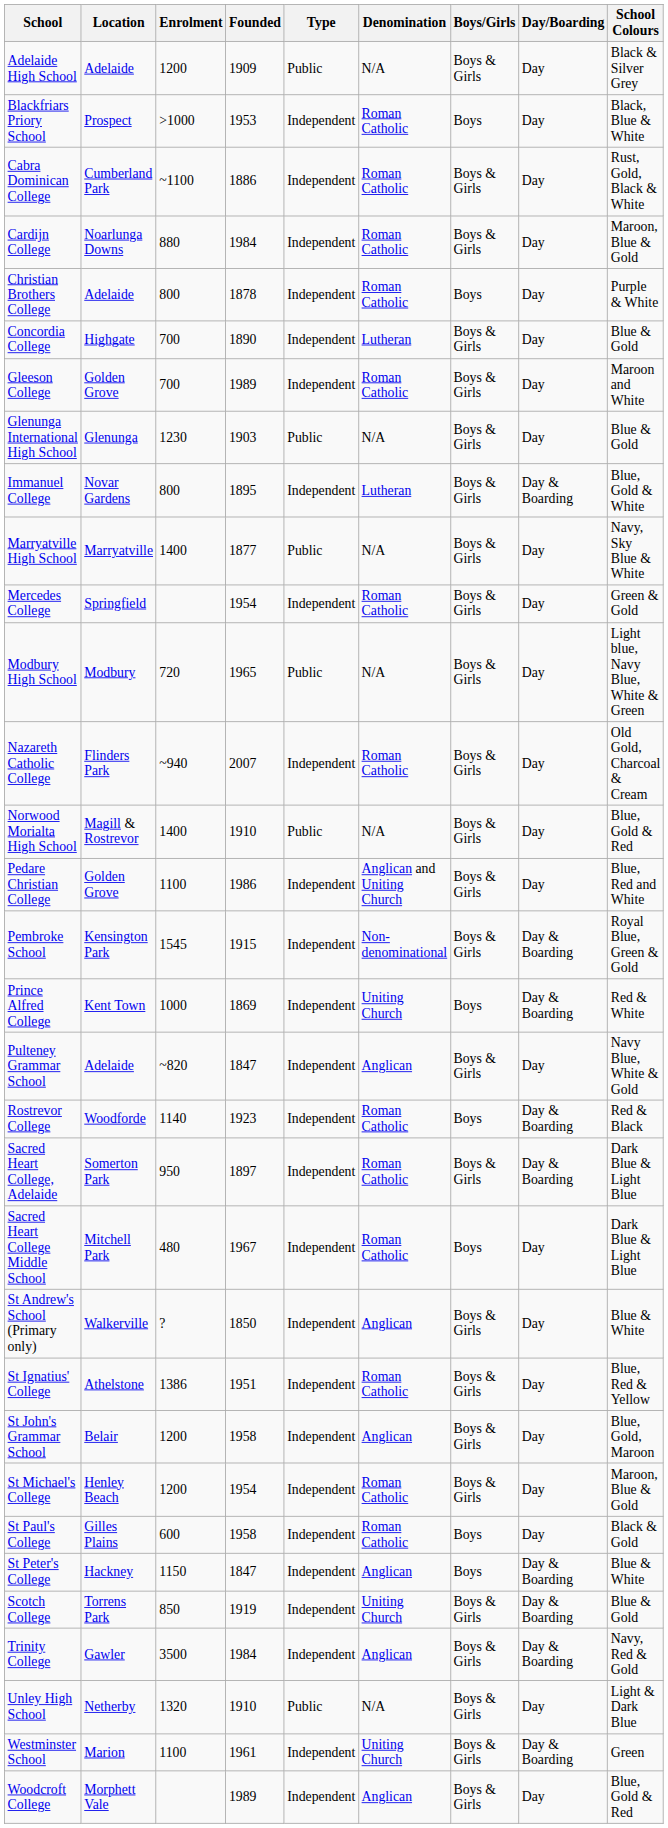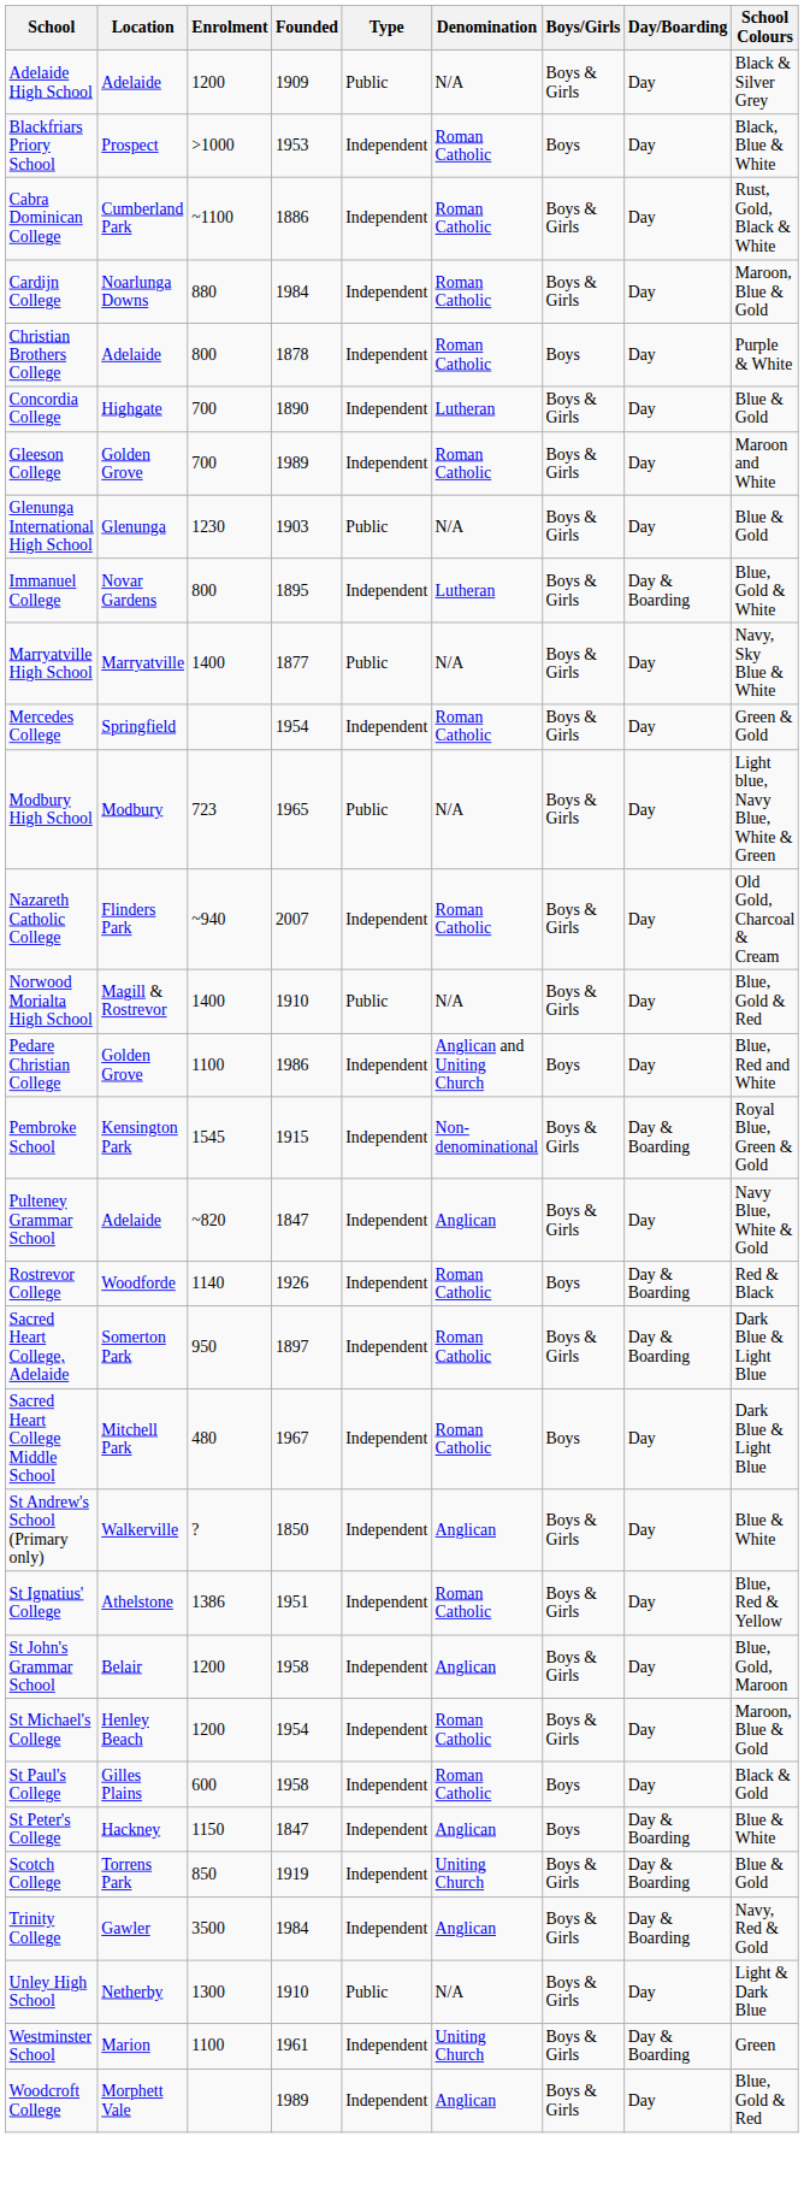 <table class="wikitable sortable">
 <tr>
 <th>School<br></th>
 <th>Location<br></th>
 <th>Enrolment<br></th>
 <th>Founded<br></th>
 <th>Type<br></th>
 <th>Denomination<br></th>
 <th>Boys/Girls<br></th>
 <th>Day/Boarding<br></th>
 <th>School Colours<br></th>
 </tr>
 <tr>
 <td><a href='#'>Adelaide High School</a></td>
 <td><a href='#'>Adelaide</a></td>
 <td>1200</td>
 <td>1909</td>
 <td>Public</td>
 <td>N/A</td>
 <td>Boys & Girls</td>
 <td>Day</td>
 <td>Black & Silver Grey</td>
 </tr>
 <tr>
 <td><a href='#'>Blackfriars Priory School</a></td>
 <td><a href='#'>Prospect</a></td>
 <td>>1000</td>
 <td>1953</td>
 <td>Independent</td>
 <td><a href='#'>Roman Catholic</a></td>
 <td>Boys</td>
 <td>Day</td>
 <td>Black, Blue & White</td>
 </tr>
 <tr>
 <td><a href='#'>Cabra Dominican College</a></td>
 <td><a href='#'>Cumberland Park</a></td>
 <td>~1100</td>
 <td>1886</td>
 <td>Independent</td>
 <td><a href='#'>Roman Catholic</a></td>
 <td>Boys & Girls</td>
 <td>Day</td>
 <td>Rust, Gold, Black & White</td>
 </tr>
 <tr>
 <td><a href='#'>Cardijn College</a></td>
 <td><a href='#'>Noarlunga Downs</a></td>
 <td>880</td>
 <td>1984</td>
 <td>Independent</td>
 <td><a href='#'>Roman Catholic</a></td>
 <td>Boys & Girls</td>
 <td>Day</td>
 <td>Maroon, Blue & Gold</td>
 </tr>
 <tr>
 <td><a href='#'>Christian Brothers College</a></td>
 <td><a href='#'>Adelaide</a></td>
 <td>800</td>
 <td>1878</td>
 <td>Independent</td>
 <td><a href='#'>Roman Catholic</a></td>
 <td>Boys</td>
 <td>Day</td>
 <td>Purple & White</td>
 </tr>
 <tr>
 <td><a href='#'>Concordia College</a></td>
 <td><a href='#'>Highgate</a></td>
 <td>700</td>
 <td>1890</td>
 <td>Independent</td>
 <td><a href='#'>Lutheran</a></td>
 <td>Boys & Girls</td>
 <td>Day</td>
 <td>Blue & Gold</td>
 </tr>
 <tr>
 <td><a href='#'>Gleeson College</a></td>
 <td><a href='#'>Golden Grove</a></td>
 <td>700</td>
 <td>1989</td>
 <td>Independent</td>
 <td><a href='#'>Roman Catholic</a></td>
 <td>Boys & Girls</td>
 <td>Day</td>
 <td>Maroon and White</td>
 </tr>
 <tr>
 <td><a href='#'>Glenunga International High School</a></td>
 <td><a href='#'>Glenunga</a></td>
 <td>1230</td>
 <td>1903</td>
 <td>Public</td>
 <td>N/A</td>
 <td>Boys & Girls</td>
 <td>Day</td>
 <td>Blue & Gold</td>
 </tr>
 <tr>
 <td><a href='#'>Immanuel College</a></td>
 <td><a href='#'>Novar Gardens</a></td>
 <td>800</td>
 <td>1895</td>
 <td>Independent</td>
 <td><a href='#'>Lutheran</a></td>
 <td>Boys & Girls</td>
 <td>Day & Boarding</td>
 <td>Blue, Gold & White</td>
 </tr>
 <tr>
 <td><a href='#'>Marryatville High School</a></td>
 <td><a href='#'>Marryatville</a></td>
 <td>1400</td>
 <td>1877</td>
 <td>Public</td>
 <td>N/A</td>
 <td>Boys & Girls</td>
 <td>Day</td>
 <td>Navy, Sky Blue & White</td>
 </tr>
 <tr>
 <td><a href='#'>Mercedes College</a></td>
 <td><a href='#'>Springfield</a></td>
 <td></td>
 <td>1954</td>
 <td>Independent</td>
 <td><a href='#'>Roman Catholic</a></td>
 <td>Boys & Girls</td>
 <td>Day</td>
 <td>Green & Gold</td>
 </tr>
 <tr>
 <td><a href='#'>Modbury High School</a></td>
 <td><a href='#'>Modbury</a></td>
-<td>720</td>
+<td>723</td>
 <td>1965</td>
 <td>Public</td>
 <td>N/A</td>
 <td>Boys & Girls</td>
 <td>Day</td>
 <td>Light blue, Navy Blue, White & Green</td>
 </tr>
 <tr>
 <td><a href='#'>Nazareth Catholic College</a></td>
 <td><a href='#'>Flinders Park</a></td>
 <td>~940</td>
 <td>2007</td>
 <td>Independent</td>
 <td><a href='#'>Roman Catholic</a></td>
 <td>Boys & Girls</td>
 <td>Day</td>
 <td>Old Gold, Charcoal & Cream</td>
 </tr>
 <tr>
 <td><a href='#'>Norwood Morialta High School</a></td>
 <td><a href='#'>Magill</a> & <a href='#'>Rostrevor</a></td>
 <td>1400</td>
 <td>1910</td>
 <td>Public</td>
 <td>N/A</td>
 <td>Boys & Girls</td>
 <td>Day</td>
 <td>Blue, Gold & Red</td>
 </tr>
 <tr>
 <td><a href='#'>Pedare Christian College</a></td>
 <td><a href='#'>Golden Grove</a></td>
 <td>1100</td>
 <td>1986</td>
 <td>Independent</td>
 <td><a href='#'>Anglican</a> and <a href='#'>Uniting Church</a></td>
-<td>Boys & Girls</td>
+<td>Boys</td>
 <td>Day</td>
 <td>Blue, Red and White</td>
 </tr>
 <tr>
 <td><a href='#'>Pembroke School</a></td>
 <td><a href='#'>Kensington Park</a></td>
 <td>1545</td>
 <td>1915</td>
 <td>Independent</td>
 <td><a href='#'>Non-denominational</a></td>
 <td>Boys & Girls</td>
 <td>Day & Boarding</td>
 <td>Royal Blue, Green & Gold</td>
-</tr>
-<tr>
-<td><a href='#'>Prince Alfred College</a></td>
-<td><a href='#'>Kent Town</a></td>
-<td>1000</td>
-<td>1869</td>
-<td>Independent</td>
-<td><a href='#'>Uniting Church</a></td>
-<td>Boys</td>
-<td>Day & Boarding</td>
-<td>Red & White</td>
 </tr>
 <tr>
 <td><a href='#'>Pulteney Grammar School</a></td>
 <td><a href='#'>Adelaide</a></td>
 <td>~820</td>
 <td>1847</td>
 <td>Independent</td>
 <td><a href='#'>Anglican</a></td>
 <td>Boys & Girls</td>
 <td>Day</td>
 <td>Navy Blue, White & Gold</td>
 </tr>
 <tr>
 <td><a href='#'>Rostrevor College</a></td>
 <td><a href='#'>Woodforde</a></td>
 <td>1140</td>
-<td>1923</td>
+<td>1926</td>
 <td>Independent</td>
 <td><a href='#'>Roman Catholic</a></td>
 <td>Boys</td>
 <td>Day & Boarding</td>
 <td>Red & Black</td>
 </tr>
 <tr>
 <td><a href='#'>Sacred Heart College, Adelaide</a></td>
 <td><a href='#'>Somerton Park</a></td>
 <td>950</td>
 <td>1897</td>
 <td>Independent</td>
 <td><a href='#'>Roman Catholic</a></td>
 <td>Boys & Girls</td>
 <td>Day & Boarding</td>
 <td>Dark Blue & Light Blue</td>
 </tr>
 <tr>
 <td><a href='#'>Sacred Heart College Middle School</a></td>
 <td><a href='#'>Mitchell Park</a></td>
 <td>480</td>
 <td>1967</td>
 <td>Independent</td>
 <td><a href='#'>Roman Catholic</a></td>
 <td>Boys</td>
 <td>Day</td>
 <td>Dark Blue & Light Blue</td>
 </tr>
 <tr>
 <td><a href='#'>St Andrew's School</a><br>(Primary only)</td>
 <td><a href='#'>Walkerville</a></td>
 <td>?</td>
 <td>1850</td>
 <td>Independent</td>
 <td><a href='#'>Anglican</a></td>
 <td>Boys & Girls</td>
 <td>Day</td>
 <td>Blue & White</td>
 </tr>
 <tr>
 <td><a href='#'>St Ignatius' College</a></td>
 <td><a href='#'>Athelstone</a></td>
 <td>1386</td>
 <td>1951</td>
 <td>Independent</td>
 <td><a href='#'>Roman Catholic</a></td>
 <td>Boys & Girls</td>
 <td>Day</td>
 <td>Blue, Red & Yellow</td>
 </tr>
 <tr>
 <td><a href='#'>St John's Grammar School</a></td>
 <td><a href='#'>Belair</a></td>
 <td>1200</td>
 <td>1958</td>
 <td>Independent</td>
 <td><a href='#'>Anglican</a></td>
 <td>Boys & Girls</td>
 <td>Day</td>
 <td>Blue, Gold, Maroon</td>
 </tr>
 <tr>
 <td><a href='#'>St Michael's College</a></td>
 <td><a href='#'>Henley Beach</a></td>
 <td>1200</td>
 <td>1954</td>
 <td>Independent</td>
 <td><a href='#'>Roman Catholic</a></td>
 <td>Boys & Girls</td>
 <td>Day</td>
 <td>Maroon, Blue & Gold</td>
 </tr>
 <tr>
 <td><a href='#'>St Paul's College</a></td>
 <td><a href='#'>Gilles Plains</a></td>
 <td>600</td>
 <td>1958</td>
 <td>Independent</td>
 <td><a href='#'>Roman Catholic</a></td>
 <td>Boys</td>
 <td>Day</td>
 <td>Black & Gold</td>
 </tr>
 <tr>
 <td><a href='#'>St Peter's College</a></td>
 <td><a href='#'>Hackney</a></td>
 <td>1150</td>
 <td>1847</td>
 <td>Independent</td>
 <td><a href='#'>Anglican</a></td>
 <td>Boys</td>
 <td>Day & Boarding</td>
 <td>Blue & White</td>
 </tr>
 <tr>
 <td><a href='#'>Scotch College</a></td>
 <td><a href='#'>Torrens Park</a></td>
 <td>850</td>
 <td>1919</td>
 <td>Independent</td>
 <td><a href='#'>Uniting Church</a></td>
 <td>Boys & Girls</td>
 <td>Day & Boarding</td>
 <td>Blue & Gold</td>
 </tr>
 <tr>
 <td><a href='#'>Trinity College</a></td>
 <td><a href='#'>Gawler</a></td>
 <td>3500</td>
 <td>1984</td>
 <td>Independent</td>
 <td><a href='#'>Anglican</a></td>
 <td>Boys & Girls</td>
 <td>Day & Boarding</td>
 <td>Navy, Red & Gold</td>
 </tr>
 <tr>
 <td><a href='#'>Unley High School</a></td>
 <td><a href='#'>Netherby</a></td>
-<td>1320</td>
+<td>1300</td>
 <td>1910</td>
 <td>Public</td>
 <td>N/A</td>
 <td>Boys & Girls</td>
 <td>Day</td>
 <td>Light & Dark Blue</td>
 </tr>
 <tr>
 <td><a href='#'>Westminster School</a></td>
 <td><a href='#'>Marion</a></td>
 <td>1100</td>
 <td>1961</td>
 <td>Independent</td>
 <td><a href='#'>Uniting Church</a></td>
 <td>Boys & Girls</td>
 <td>Day & Boarding</td>
 <td>Green</td>
 </tr>
 <tr>
 <td><a href='#'>Woodcroft College</a></td>
 <td><a href='#'>Morphett Vale</a></td>
 <td></td>
 <td>1989</td>
 <td>Independent</td>
 <td><a href='#'>Anglican</a></td>
 <td>Boys & Girls</td>
 <td>Day</td>
 <td>Blue, Gold & Red</td>
 </tr>
 </table>
